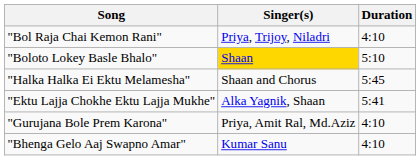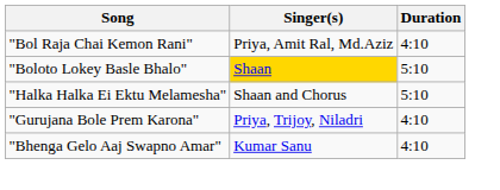 <table class="wikitable" style="font-size:95%;">
 <tr>
 <th>Song</th>
 <th>Singer(s)</th>
 <th>Duration</th>
 </tr>
 <tr>
 <td>"Bol Raja Chai Kemon Rani"</td>
-<td><a href='#'>Priya</a>, <a href='#'>Trijoy</a>, <a href='#'>Niladri</a></td>
+<td>Priya, Amit Ral, Md.Aziz</td>
 <td>4:10</td>
 </tr>
 <tr>
 <td>"Boloto Lokey Basle Bhalo"</td>
 <td style="background: gold;"><a href='#'>Shaan</a></td>
 <td>5:10</td>
 </tr>
 <tr>
 <td>"Halka Halka Ei Ektu Melamesha"</td>
 <td>Shaan and Chorus</td>
-<td>5:45</td>
-</tr>
-<tr>
-<td>"Ektu Lajja Chokhe Ektu Lajja Mukhe"</td>
-<td><a href='#'>Alka Yagnik</a>, Shaan</td>
-<td>5:41</td>
+<td>5:10</td>
 </tr>
 <tr>
 <td>"Gurujana Bole Prem Karona"</td>
-<td>Priya, Amit Ral, Md.Aziz</td>
+<td><a href='#'>Priya</a>, <a href='#'>Trijoy</a>, <a href='#'>Niladri</a></td>
 <td>4:10</td>
 </tr>
 <tr>
 <td>"Bhenga Gelo Aaj Swapno Amar"</td>
 <td><a href='#'>Kumar Sanu</a></td>
 <td>4:10</td>
 </tr>
 </table>
